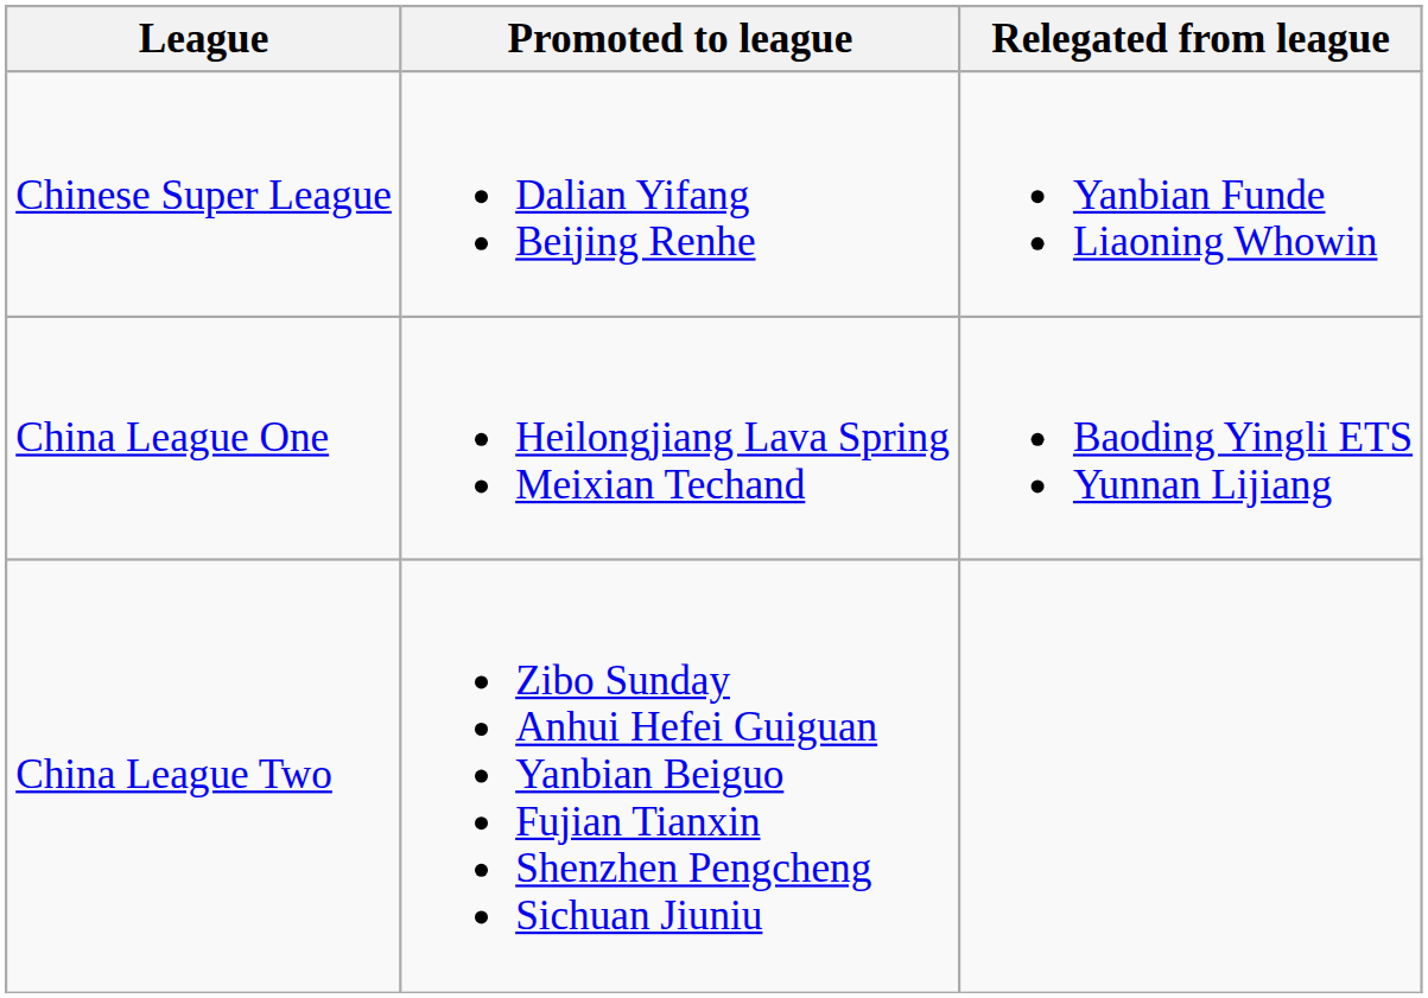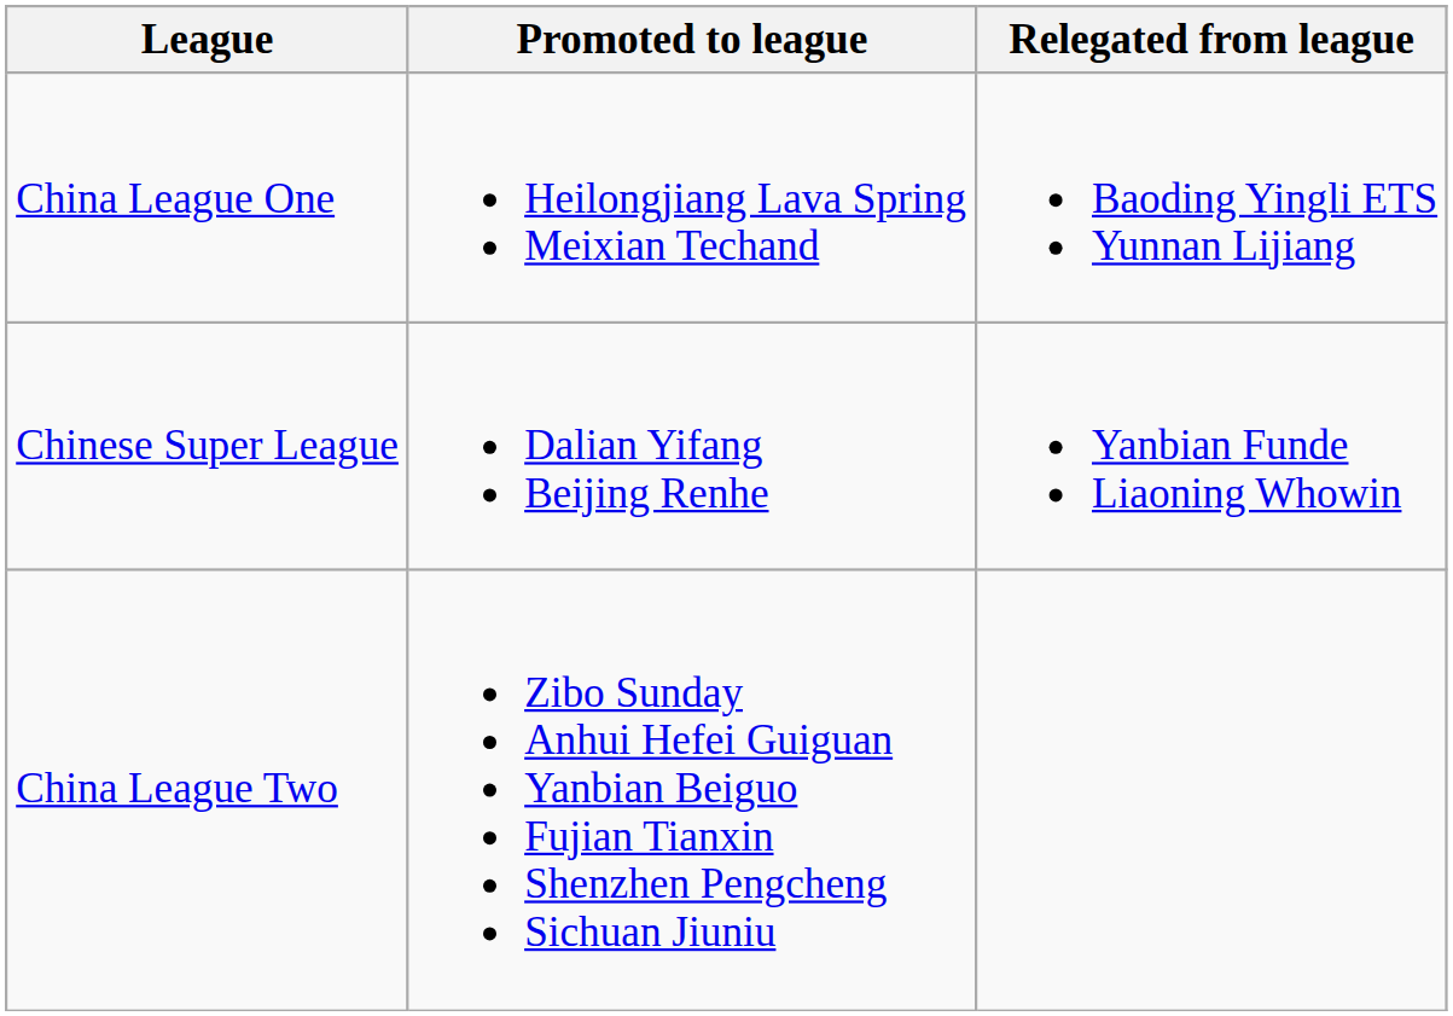 <table class="wikitable">
 <tr>
 <th>League</th>
 <th>Promoted to league</th>
 <th>Relegated from league</th>
 </tr>
 <tr>
+<td><a href='#'>China League One</a></td>
+<td><br><ul><li><a href='#'>Heilongjiang Lava Spring</a></li><li><a href='#'>Meixian Techand</a></li></ul></td>
+<td><br><ul><li><a href='#'>Baoding Yingli ETS</a></li><li><a href='#'>Yunnan Lijiang</a></li></ul></td>
+</tr>
+<tr>
 <td><a href='#'>Chinese Super League</a></td>
 <td><br><ul><li><a href='#'>Dalian Yifang</a></li><li><a href='#'>Beijing Renhe</a></li></ul></td>
 <td><br><ul><li><a href='#'>Yanbian Funde</a></li><li><a href='#'>Liaoning Whowin</a></li></ul></td>
-</tr>
-<tr>
-<td><a href='#'>China League One</a></td>
-<td><br><ul><li><a href='#'>Heilongjiang Lava Spring</a></li><li><a href='#'>Meixian Techand</a></li></ul></td>
-<td><br><ul><li><a href='#'>Baoding Yingli ETS</a></li><li><a href='#'>Yunnan Lijiang</a></li></ul></td>
 </tr>
 <tr>
 <td><a href='#'>China League Two</a></td>
 <td><br><ul><li><a href='#'>Zibo Sunday</a></li><li><a href='#'>Anhui Hefei Guiguan</a></li><li><a href='#'>Yanbian Beiguo</a></li><li><a href='#'>Fujian Tianxin</a></li><li><a href='#'>Shenzhen Pengcheng</a></li><li><a href='#'>Sichuan Jiuniu</a></li></ul></td>
 <td></td>
 </tr>
 </table>
